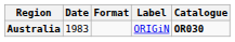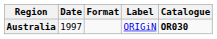 <table class="wikitable plainrowheaders">
 <tr>
 <th scope="col">Region</th>
 <th scope="col">Date</th>
 <th scope="col">Format</th>
 <th scope="col">Label</th>
 <th scope="col">Catalogue</th>
 </tr>
 <tr>
 <th scope="row" rowspan="2">Australia</th>
-<td>1983</td>
+<td>1997</td>
 <td rowspan="2"></td>
 <td rowspan="2"><a href='#'>ORIGiN</a></td>
 <td><strong>OR030</strong></td>
 </tr>
 </table>
